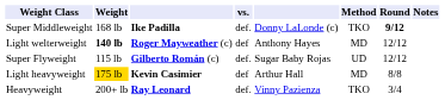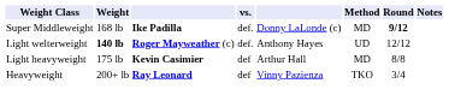 <table class="toccolours" style="font-size: 85%;">
 <tr>
 <th style="background:#e6e8fa; color:#000; text-align:center;">Weight Class</th>
 <th style="background:#e6e8fa; color:#000; text-align:center;">Weight</th>
 <th style="background:#e6e8fa; color:#000; text-align:center;"></th>
 <th style="background:#e6e8fa; color:#000; text-align:center;">vs.</th>
 <th style="background:#e6e8fa; color:#000; text-align:center;"></th>
 <th style="background:#e6e8fa; color:#000; text-align:center;">Method</th>
 <th style="background:#e6e8fa; color:#000; text-align:center;">Round</th>
 <th style="background:#e6e8fa; color:#000; text-align:center;">Notes</th>
 </tr>
 <tr>
 <td>Super Middleweight</td>
 <td>168 lb</td>
 <td><strong>Ike Padilla</strong></td>
 <td>def.</td>
 <td><a href='#'>Donny LaLonde</a> (c)</td>
-<td align=center>TKO</td>
+<td align=center>MD</td>
 <td align=center><strong>9/12</strong></td>
 <td></td>
 </tr>
 <tr>
 <td>Light welterweight</td>
 <td><strong>140 lb</strong></td>
 <td><strong><a href='#'>Roger Mayweather</a></strong> (c)</td>
-<td>def</td>
+<td>def.</td>
 <td>Anthony Hayes</td>
-<td align=center>MD</td>
-<td align=center>12/12</td>
-<td></td>
-</tr>
-<tr>
-<td>Super Flyweight</td>
-<td>115 lb</td>
-<td><strong><a href='#'>Gilberto Román</a></strong> (c)</td>
-<td>def.</td>
-<td>Sugar Baby Rojas</td>
 <td align=center>UD</td>
 <td align=center>12/12</td>
 <td></td>
 </tr>
 <tr>
 <td>Light heavyweight</td>
-<td style="background: gold;">175 lb</td>
+<td>175 lb</td>
 <td><strong>Kevin Casimier</strong></td>
 <td>def</td>
 <td>Arthur Hall</td>
 <td align=center>MD</td>
 <td align=center>8/8</td>
 </tr>
 <tr>
 <td>Heavyweight</td>
 <td>200+ lb</td>
 <td><strong><a href='#'>Ray Leonard</a></strong></td>
-<td>def.</td>
+<td>def</td>
 <td><a href='#'>Vinny Pazienza</a></td>
 <td align=center>TKO</td>
 <td align=center>3/4</td>
 </tr>
 </table>
